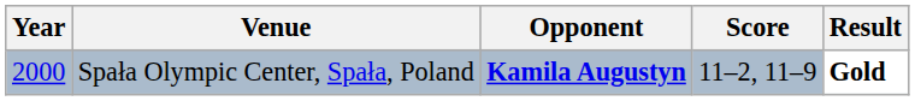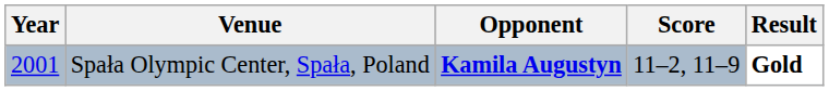 <table class="sortable wikitable" style="font-size: 90%;">
 <tr>
 <th>Year</th>
 <th>Venue</th>
 <th>Opponent</th>
 <th>Score</th>
 <th>Result</th>
 </tr>
 <tr style="background:#AABBCC">
-<td align="center"><a href='#'>2000</a></td>
+<td align="center"><a href='#'>2001</a></td>
 <td align="left">Spała Olympic Center, <a href='#'>Spała</a>, Poland</td>
 <td align="left"><strong> <a href='#'>Kamila Augustyn</a></strong></td>
 <td align="left">11–2, 11–9</td>
 <td style="text-align:left; background:white"> <strong>Gold</strong></td>
 </tr>
 </table>
